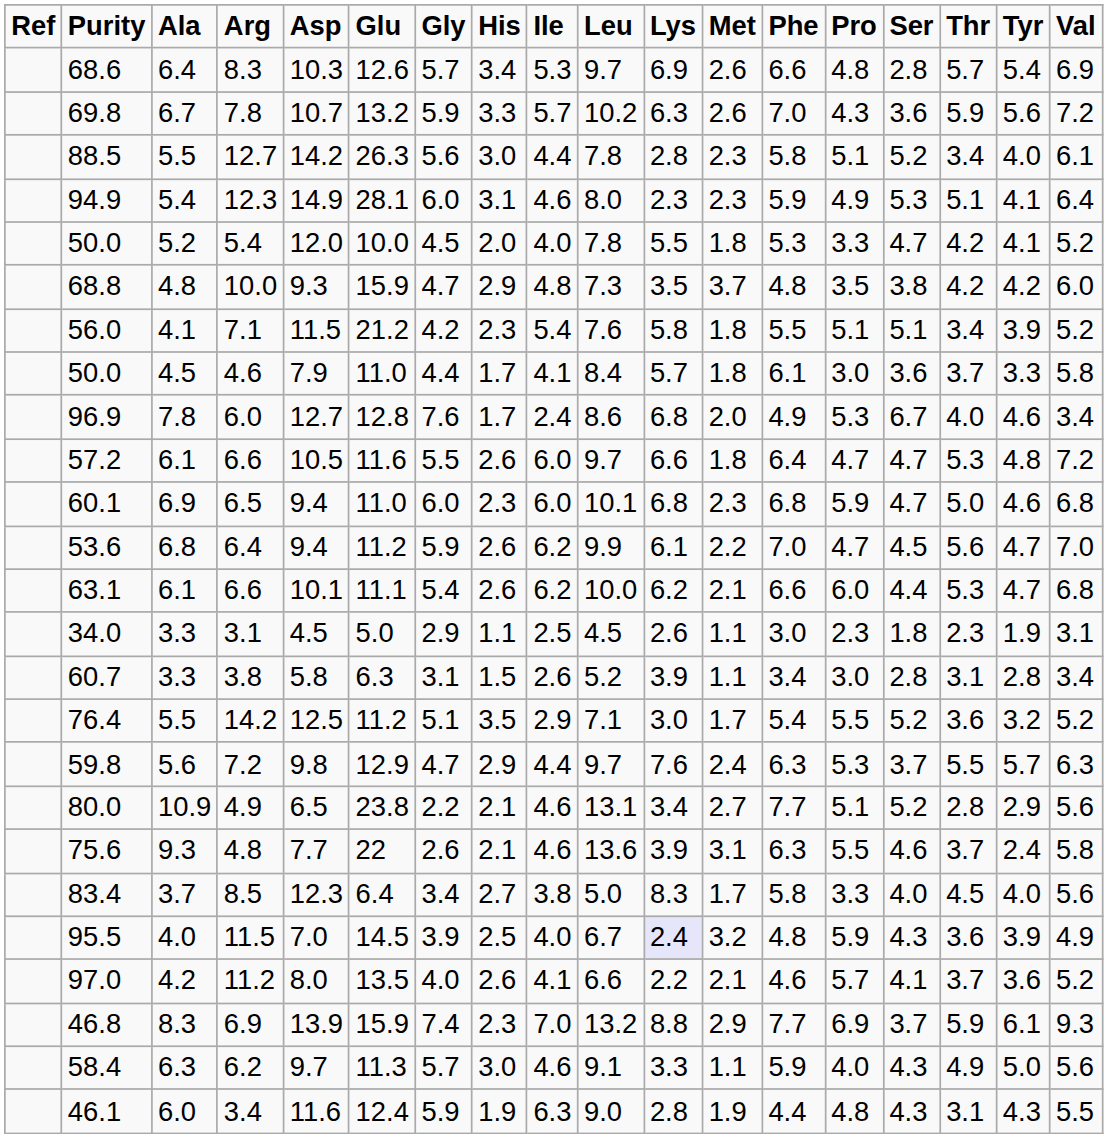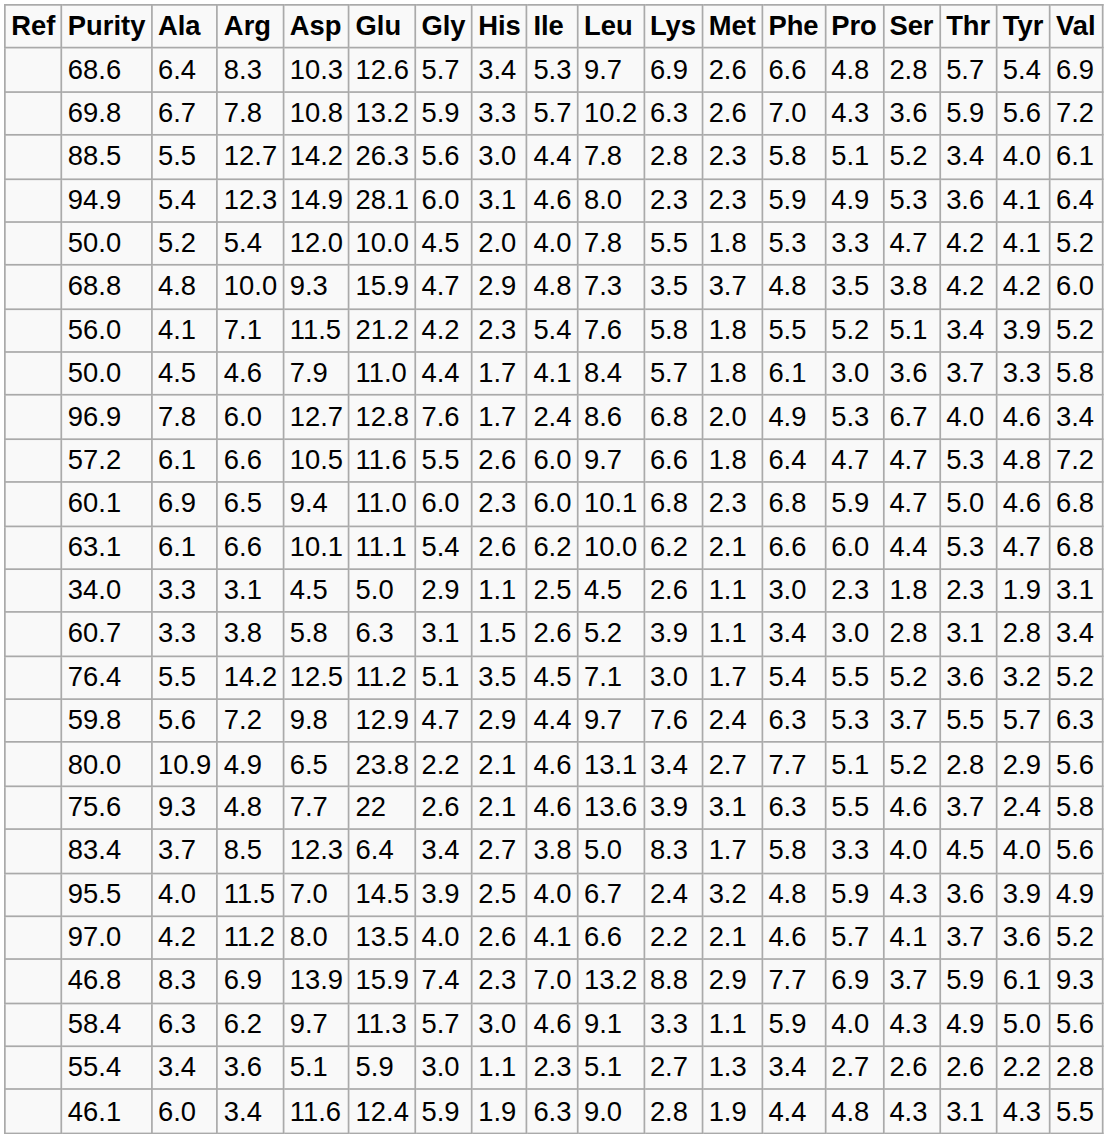 <table class="wikitable sortable">
 <tr>
 <td><strong>Ref</strong></td>
 <td><strong>Purity</strong></td>
 <td><strong>Ala</strong></td>
 <td><strong>Arg</strong></td>
 <td><strong>Asp</strong></td>
 <td><strong>Glu</strong></td>
 <td><strong>Gly</strong></td>
 <td><strong>His</strong></td>
 <td><strong>Ile</strong></td>
 <td><strong>Leu</strong></td>
 <td><strong>Lys</strong></td>
 <td><strong>Met</strong></td>
 <td><strong>Phe</strong></td>
 <td><strong>Pro</strong></td>
 <td><strong>Ser</strong></td>
 <td><strong>Thr</strong></td>
 <td><strong>Tyr</strong></td>
 <td><strong>Val</strong></td>
 </tr>
 <tr>
 <td></td>
 <td>68.6</td>
 <td>6.4</td>
 <td>8.3</td>
 <td>10.3</td>
 <td>12.6</td>
 <td>5.7</td>
 <td>3.4</td>
 <td>5.3</td>
 <td>9.7</td>
 <td>6.9</td>
 <td>2.6</td>
 <td>6.6</td>
 <td>4.8</td>
 <td>2.8</td>
 <td>5.7</td>
 <td>5.4</td>
 <td>6.9</td>
 </tr>
 <tr>
 <td></td>
 <td>69.8</td>
 <td>6.7</td>
 <td>7.8</td>
-<td>10.7</td>
+<td>10.8</td>
 <td>13.2</td>
 <td>5.9</td>
 <td>3.3</td>
 <td>5.7</td>
 <td>10.2</td>
 <td>6.3</td>
 <td>2.6</td>
 <td>7.0</td>
 <td>4.3</td>
 <td>3.6</td>
 <td>5.9</td>
 <td>5.6</td>
 <td>7.2</td>
 </tr>
 <tr>
 <td></td>
 <td>88.5</td>
 <td>5.5</td>
 <td>12.7</td>
 <td>14.2</td>
 <td>26.3</td>
 <td>5.6</td>
 <td>3.0</td>
 <td>4.4</td>
 <td>7.8</td>
 <td>2.8</td>
 <td>2.3</td>
 <td>5.8</td>
 <td>5.1</td>
 <td>5.2</td>
 <td>3.4</td>
 <td>4.0</td>
 <td>6.1</td>
 </tr>
 <tr>
 <td></td>
 <td>94.9</td>
 <td>5.4</td>
 <td>12.3</td>
 <td>14.9</td>
 <td>28.1</td>
 <td>6.0</td>
 <td>3.1</td>
 <td>4.6</td>
 <td>8.0</td>
 <td>2.3</td>
 <td>2.3</td>
 <td>5.9</td>
 <td>4.9</td>
 <td>5.3</td>
-<td>5.1</td>
+<td>3.6</td>
 <td>4.1</td>
 <td>6.4</td>
 </tr>
 <tr>
 <td></td>
 <td>50.0</td>
 <td>5.2</td>
 <td>5.4</td>
 <td>12.0</td>
 <td>10.0</td>
 <td>4.5</td>
 <td>2.0</td>
 <td>4.0</td>
 <td>7.8</td>
 <td>5.5</td>
 <td>1.8</td>
 <td>5.3</td>
 <td>3.3</td>
 <td>4.7</td>
 <td>4.2</td>
 <td>4.1</td>
 <td>5.2</td>
 </tr>
 <tr>
 <td></td>
 <td>68.8</td>
 <td>4.8</td>
 <td>10.0</td>
 <td>9.3</td>
 <td>15.9</td>
 <td>4.7</td>
 <td>2.9</td>
 <td>4.8</td>
 <td>7.3</td>
 <td>3.5</td>
 <td>3.7</td>
 <td>4.8</td>
 <td>3.5</td>
 <td>3.8</td>
 <td>4.2</td>
 <td>4.2</td>
 <td>6.0</td>
 </tr>
 <tr>
 <td></td>
 <td>56.0</td>
 <td>4.1</td>
 <td>7.1</td>
 <td>11.5</td>
 <td>21.2</td>
 <td>4.2</td>
 <td>2.3</td>
 <td>5.4</td>
 <td>7.6</td>
 <td>5.8</td>
 <td>1.8</td>
 <td>5.5</td>
-<td>5.1</td>
+<td>5.2</td>
 <td>5.1</td>
 <td>3.4</td>
 <td>3.9</td>
 <td>5.2</td>
 </tr>
 <tr>
 <td></td>
 <td>50.0</td>
 <td>4.5</td>
 <td>4.6</td>
 <td>7.9</td>
 <td>11.0</td>
 <td>4.4</td>
 <td>1.7</td>
 <td>4.1</td>
 <td>8.4</td>
 <td>5.7</td>
 <td>1.8</td>
 <td>6.1</td>
 <td>3.0</td>
 <td>3.6</td>
 <td>3.7</td>
 <td>3.3</td>
 <td>5.8</td>
 </tr>
 <tr>
 <td></td>
 <td>96.9</td>
 <td>7.8</td>
 <td>6.0</td>
 <td>12.7</td>
 <td>12.8</td>
 <td>7.6</td>
 <td>1.7</td>
 <td>2.4</td>
 <td>8.6</td>
 <td>6.8</td>
 <td>2.0</td>
 <td>4.9</td>
 <td>5.3</td>
 <td>6.7</td>
 <td>4.0</td>
 <td>4.6</td>
 <td>3.4</td>
 </tr>
 <tr>
 <td></td>
 <td>57.2</td>
 <td>6.1</td>
 <td>6.6</td>
 <td>10.5</td>
 <td>11.6</td>
 <td>5.5</td>
 <td>2.6</td>
 <td>6.0</td>
 <td>9.7</td>
 <td>6.6</td>
 <td>1.8</td>
 <td>6.4</td>
 <td>4.7</td>
 <td>4.7</td>
 <td>5.3</td>
 <td>4.8</td>
 <td>7.2</td>
 </tr>
 <tr>
 <td></td>
 <td>60.1</td>
 <td>6.9</td>
 <td>6.5</td>
 <td>9.4</td>
 <td>11.0</td>
 <td>6.0</td>
 <td>2.3</td>
 <td>6.0</td>
 <td>10.1</td>
 <td>6.8</td>
 <td>2.3</td>
 <td>6.8</td>
 <td>5.9</td>
 <td>4.7</td>
 <td>5.0</td>
 <td>4.6</td>
 <td>6.8</td>
 </tr>
 <tr>
 <td></td>
-<td>53.6</td>
-<td>6.8</td>
-<td>6.4</td>
-<td>9.4</td>
-<td>11.2</td>
-<td>5.9</td>
-<td>2.6</td>
-<td>6.2</td>
-<td>9.9</td>
-<td>6.1</td>
-<td>2.2</td>
-<td>7.0</td>
-<td>4.7</td>
-<td>4.5</td>
-<td>5.6</td>
-<td>4.7</td>
-<td>7.0</td>
-</tr>
-<tr>
-<td></td>
 <td>63.1</td>
 <td>6.1</td>
 <td>6.6</td>
 <td>10.1</td>
 <td>11.1</td>
 <td>5.4</td>
 <td>2.6</td>
 <td>6.2</td>
 <td>10.0</td>
 <td>6.2</td>
 <td>2.1</td>
 <td>6.6</td>
 <td>6.0</td>
 <td>4.4</td>
 <td>5.3</td>
 <td>4.7</td>
 <td>6.8</td>
 </tr>
 <tr>
 <td></td>
 <td>34.0</td>
 <td>3.3</td>
 <td>3.1</td>
 <td>4.5</td>
 <td>5.0</td>
 <td>2.9</td>
 <td>1.1</td>
 <td>2.5</td>
 <td>4.5</td>
 <td>2.6</td>
 <td>1.1</td>
 <td>3.0</td>
 <td>2.3</td>
 <td>1.8</td>
 <td>2.3</td>
 <td>1.9</td>
 <td>3.1</td>
 </tr>
 <tr>
 <td></td>
 <td>60.7</td>
 <td>3.3</td>
 <td>3.8</td>
 <td>5.8</td>
 <td>6.3</td>
 <td>3.1</td>
 <td>1.5</td>
 <td>2.6</td>
 <td>5.2</td>
 <td>3.9</td>
 <td>1.1</td>
 <td>3.4</td>
 <td>3.0</td>
 <td>2.8</td>
 <td>3.1</td>
 <td>2.8</td>
 <td>3.4</td>
 </tr>
 <tr>
 <td></td>
 <td>76.4</td>
 <td>5.5</td>
 <td>14.2</td>
 <td>12.5</td>
 <td>11.2</td>
 <td>5.1</td>
 <td>3.5</td>
-<td>2.9</td>
+<td>4.5</td>
 <td>7.1</td>
 <td>3.0</td>
 <td>1.7</td>
 <td>5.4</td>
 <td>5.5</td>
 <td>5.2</td>
 <td>3.6</td>
 <td>3.2</td>
 <td>5.2</td>
 </tr>
 <tr>
 <td></td>
 <td>59.8</td>
 <td>5.6</td>
 <td>7.2</td>
 <td>9.8</td>
 <td>12.9</td>
 <td>4.7</td>
 <td>2.9</td>
 <td>4.4</td>
 <td>9.7</td>
 <td>7.6</td>
 <td>2.4</td>
 <td>6.3</td>
 <td>5.3</td>
 <td>3.7</td>
 <td>5.5</td>
 <td>5.7</td>
 <td>6.3</td>
 </tr>
 <tr>
 <td></td>
 <td>80.0</td>
 <td>10.9</td>
 <td>4.9</td>
 <td>6.5</td>
 <td>23.8</td>
 <td>2.2</td>
 <td>2.1</td>
 <td>4.6</td>
 <td>13.1</td>
 <td>3.4</td>
 <td>2.7</td>
 <td>7.7</td>
 <td>5.1</td>
 <td>5.2</td>
 <td>2.8</td>
 <td>2.9</td>
 <td>5.6</td>
 </tr>
 <tr>
 <td></td>
 <td>75.6</td>
 <td>9.3</td>
 <td>4.8</td>
 <td>7.7</td>
 <td>22</td>
 <td>2.6</td>
 <td>2.1</td>
 <td>4.6</td>
 <td>13.6</td>
 <td>3.9</td>
 <td>3.1</td>
 <td>6.3</td>
 <td>5.5</td>
 <td>4.6</td>
 <td>3.7</td>
 <td>2.4</td>
 <td>5.8</td>
 </tr>
 <tr>
 <td></td>
 <td>83.4</td>
 <td>3.7</td>
 <td>8.5</td>
 <td>12.3</td>
 <td>6.4</td>
 <td>3.4</td>
 <td>2.7</td>
 <td>3.8</td>
 <td>5.0</td>
 <td>8.3</td>
 <td>1.7</td>
 <td>5.8</td>
 <td>3.3</td>
 <td>4.0</td>
 <td>4.5</td>
 <td>4.0</td>
 <td>5.6</td>
 </tr>
 <tr>
 <td></td>
 <td>95.5</td>
 <td>4.0</td>
 <td>11.5</td>
 <td>7.0</td>
 <td>14.5</td>
 <td>3.9</td>
 <td>2.5</td>
 <td>4.0</td>
 <td>6.7</td>
-<td style="background: lavender;">2.4</td>
+<td>2.4</td>
 <td>3.2</td>
 <td>4.8</td>
 <td>5.9</td>
 <td>4.3</td>
 <td>3.6</td>
 <td>3.9</td>
 <td>4.9</td>
 </tr>
 <tr>
 <td></td>
 <td>97.0</td>
 <td>4.2</td>
 <td>11.2</td>
 <td>8.0</td>
 <td>13.5</td>
 <td>4.0</td>
 <td>2.6</td>
 <td>4.1</td>
 <td>6.6</td>
 <td>2.2</td>
 <td>2.1</td>
 <td>4.6</td>
 <td>5.7</td>
 <td>4.1</td>
 <td>3.7</td>
 <td>3.6</td>
 <td>5.2</td>
 </tr>
 <tr>
 <td></td>
 <td>46.8</td>
 <td>8.3</td>
 <td>6.9</td>
 <td>13.9</td>
 <td>15.9</td>
 <td>7.4</td>
 <td>2.3</td>
 <td>7.0</td>
 <td>13.2</td>
 <td>8.8</td>
 <td>2.9</td>
 <td>7.7</td>
 <td>6.9</td>
 <td>3.7</td>
 <td>5.9</td>
 <td>6.1</td>
 <td>9.3</td>
 </tr>
 <tr>
 <td></td>
 <td>58.4</td>
 <td>6.3</td>
 <td>6.2</td>
 <td>9.7</td>
 <td>11.3</td>
 <td>5.7</td>
 <td>3.0</td>
 <td>4.6</td>
 <td>9.1</td>
 <td>3.3</td>
 <td>1.1</td>
 <td>5.9</td>
 <td>4.0</td>
 <td>4.3</td>
 <td>4.9</td>
 <td>5.0</td>
 <td>5.6</td>
 </tr>
 <tr>
 <td></td>
+<td>55.4</td>
+<td>3.4</td>
+<td>3.6</td>
+<td>5.1</td>
+<td>5.9</td>
+<td>3.0</td>
+<td>1.1</td>
+<td>2.3</td>
+<td>5.1</td>
+<td>2.7</td>
+<td>1.3</td>
+<td>3.4</td>
+<td>2.7</td>
+<td>2.6</td>
+<td>2.6</td>
+<td>2.2</td>
+<td>2.8</td>
+</tr>
+<tr>
+<td></td>
 <td>46.1</td>
 <td>6.0</td>
 <td>3.4</td>
 <td>11.6</td>
 <td>12.4</td>
 <td>5.9</td>
 <td>1.9</td>
 <td>6.3</td>
 <td>9.0</td>
 <td>2.8</td>
 <td>1.9</td>
 <td>4.4</td>
 <td>4.8</td>
 <td>4.3</td>
 <td>3.1</td>
 <td>4.3</td>
 <td>5.5</td>
 </tr>
 </table>
